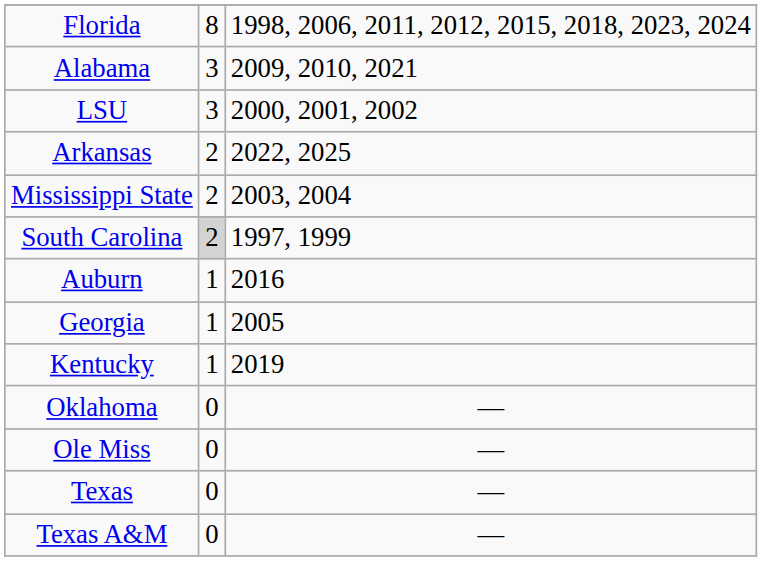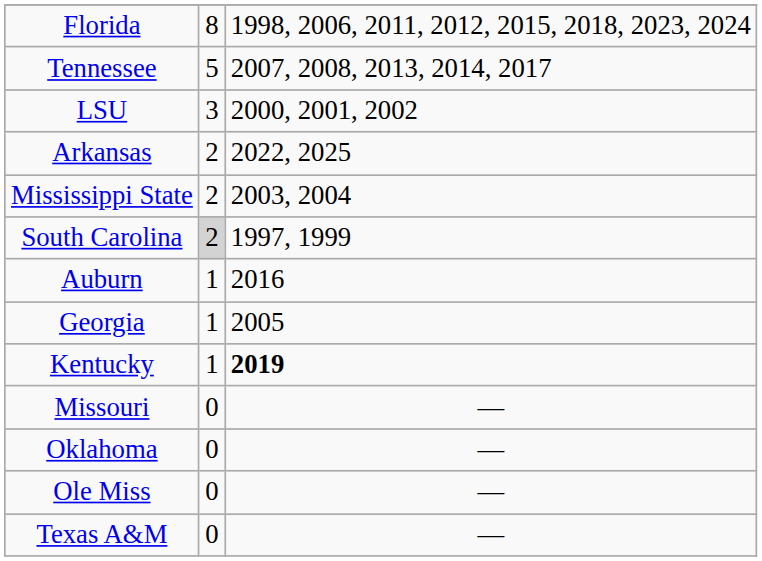 <table class="wikitable sortable">
 <tr>
 </tr>
 <tr style="text-align:center;">
 <td><a href='#'>Florida</a></td>
 <td>8</td>
 <td style="text-align:left;">1998, 2006, 2011, 2012, 2015, 2018, 2023, 2024</td>
 </tr>
 <tr style="text-align:center;">
-<td><a href='#'>Alabama</a></td>
-<td>3</td>
-<td style="text-align:left;">2009, 2010, 2021</td>
+<td><a href='#'>Tennessee</a></td>
+<td>5</td>
+<td style="text-align:left;">2007, 2008, 2013, 2014, 2017</td>
 </tr>
 <tr style="text-align:center;">
 <td><a href='#'>LSU</a></td>
 <td>3</td>
 <td style="text-align:left;">2000, 2001, 2002</td>
 </tr>
 <tr align=center>
 <td><a href='#'>Arkansas</a></td>
 <td>2</td>
 <td style="text-align:left;">2022, 2025</td>
 </tr>
 <tr style="text-align:center;">
 <td><a href='#'>Mississippi State</a></td>
 <td>2</td>
 <td style="text-align:left;">2003, 2004</td>
 </tr>
 <tr style="text-align:center;">
 <td><a href='#'>South Carolina</a></td>
 <td style="background: lightgrey;">2</td>
 <td style="text-align:left;">1997, 1999</td>
 </tr>
 <tr style="text-align:center;">
 <td><a href='#'>Auburn</a></td>
 <td>1</td>
 <td style="text-align:left;">2016</td>
 </tr>
 <tr style="text-align:center;">
 <td><a href='#'>Georgia</a></td>
 <td>1</td>
 <td style="text-align:left;">2005</td>
 </tr>
 <tr style="text-align:center;">
 <td><a href='#'>Kentucky</a></td>
 <td>1</td>
-<td style="text-align:left;">2019</td>
+<td style="text-align:left;"><strong>2019</strong></td>
+</tr>
+<tr align=center>
+<td><a href='#'>Missouri</a></td>
+<td>0</td>
+<td>—</td>
 </tr>
 <tr align=center>
 <td><a href='#'>Oklahoma</a></td>
 <td>0</td>
 <td>—</td>
 </tr>
 <tr align=center>
 <td><a href='#'>Ole Miss</a></td>
 <td>0</td>
 <td>—</td>
 </tr>
 <tr align=center>
-<td><a href='#'>Texas</a></td>
-<td>0</td>
-<td>—</td>
-</tr>
-<tr align=center>
 <td><a href='#'>Texas A&M</a></td>
 <td>0</td>
 <td>—</td>
 </tr>
 </table>
